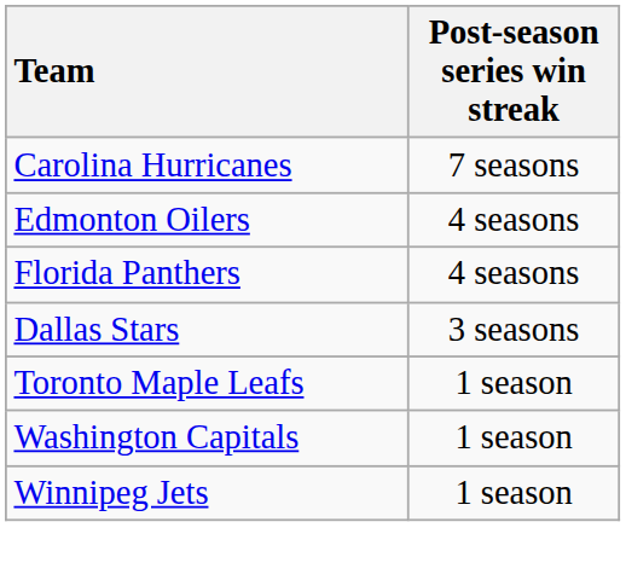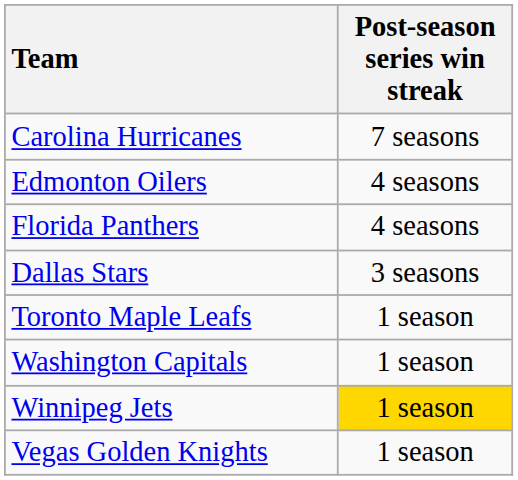 <table class="wikitable sortable" style="text-align:center">
 <tr>
 <th style="text-align:left" width="180pt">Team</th>
 <th width="90pt">Post-season series win streak</th>
 </tr>
 <tr>
 <td align="left"><a href='#'>Carolina Hurricanes</a></td>
 <td>7 seasons</td>
 </tr>
 <tr>
 <td align="left"><a href='#'>Edmonton Oilers</a></td>
 <td>4 seasons</td>
 </tr>
 <tr>
 <td align="left"><a href='#'>Florida Panthers</a></td>
 <td>4 seasons</td>
 </tr>
 <tr>
 <td align="left"><a href='#'>Dallas Stars</a></td>
 <td>3 seasons</td>
 </tr>
 <tr>
 <td align="left"><a href='#'>Toronto Maple Leafs</a></td>
 <td>1 season</td>
 </tr>
 <tr>
 <td align="left"><a href='#'>Washington Capitals</a></td>
 <td>1 season</td>
 </tr>
 <tr>
 <td align="left"><a href='#'>Winnipeg Jets</a></td>
+<td style="background: gold;">1 season</td>
+</tr>
+<tr>
+<td align="left"><a href='#'>Vegas Golden Knights</a></td>
 <td>1 season</td>
 </tr>
 </table>
